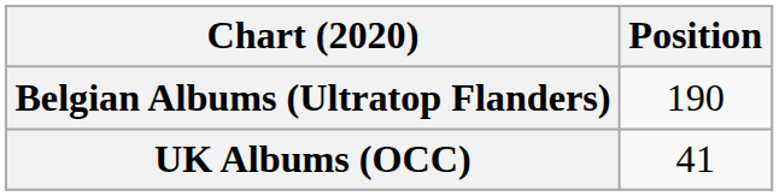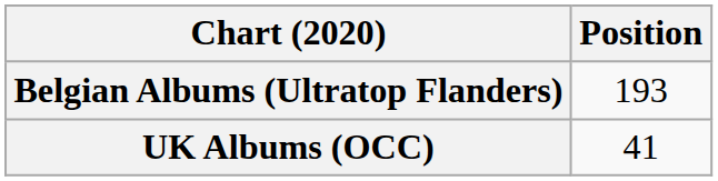 <table class="wikitable sortable plainrowheaders" style="text-align:center">
 <tr>
 <th scope="col">Chart (2020)</th>
 <th scope="col">Position</th>
 </tr>
 <tr>
 <th scope="row">Belgian Albums (Ultratop Flanders)</th>
-<td>190</td>
+<td>193</td>
 </tr>
 <tr>
 <th scope="row">UK Albums (OCC)</th>
 <td>41</td>
 </tr>
 </table>
